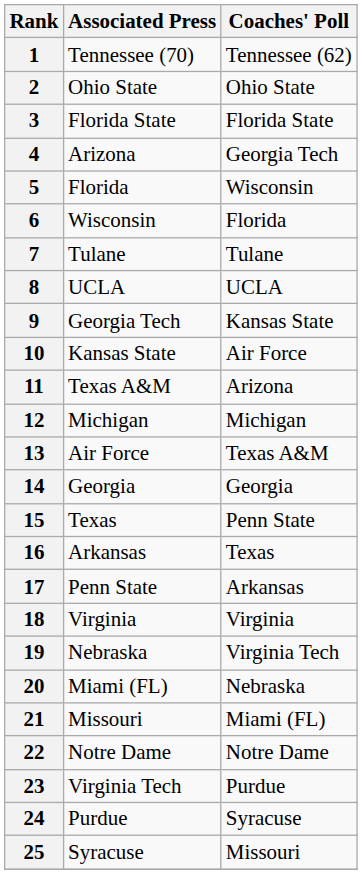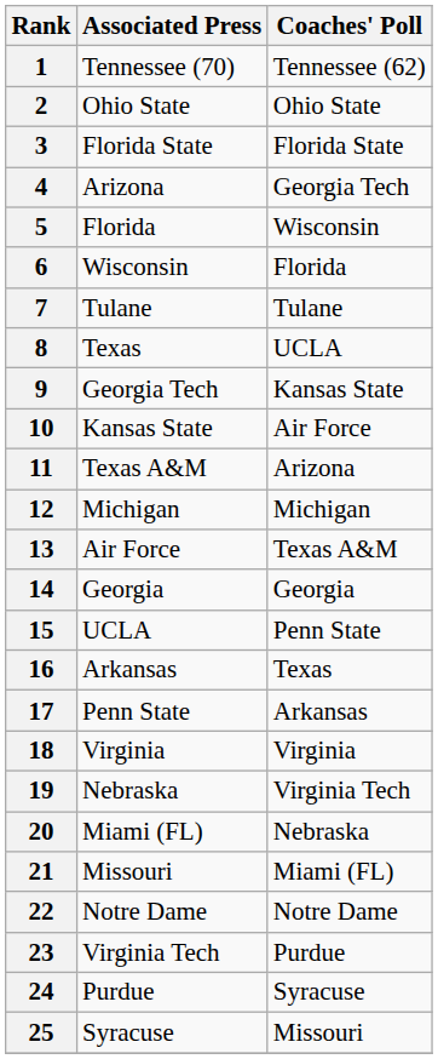 <table class="wikitable">
 <tr>
 <th>Rank</th>
 <th>Associated Press</th>
 <th colspan'"1">Coaches' Poll</th>
 </tr>
 <tr>
 <th>1</th>
 <td>Tennessee (70)</td>
 <td>Tennessee (62)</td>
 </tr>
 <tr>
 <th>2</th>
 <td>Ohio State</td>
 <td>Ohio State</td>
 </tr>
 <tr>
 <th>3</th>
 <td>Florida State</td>
 <td>Florida State</td>
 </tr>
 <tr>
 <th>4</th>
 <td>Arizona</td>
 <td>Georgia Tech</td>
 </tr>
 <tr>
 <th>5</th>
 <td>Florida</td>
 <td>Wisconsin</td>
 </tr>
 <tr>
 <th>6</th>
 <td>Wisconsin</td>
 <td>Florida</td>
 </tr>
 <tr>
 <th>7</th>
 <td>Tulane</td>
 <td>Tulane</td>
 </tr>
 <tr>
 <th>8</th>
-<td>UCLA</td>
+<td>Texas</td>
 <td>UCLA</td>
 </tr>
 <tr>
 <th>9</th>
 <td>Georgia Tech</td>
 <td>Kansas State</td>
 </tr>
 <tr>
 <th>10</th>
 <td>Kansas State</td>
 <td>Air Force</td>
 </tr>
 <tr>
 <th>11</th>
 <td>Texas A&M</td>
 <td>Arizona</td>
 </tr>
 <tr>
 <th>12</th>
 <td>Michigan</td>
 <td>Michigan</td>
 </tr>
 <tr>
 <th>13</th>
 <td>Air Force</td>
 <td>Texas A&M</td>
 </tr>
 <tr>
 <th>14</th>
 <td>Georgia</td>
 <td>Georgia</td>
 </tr>
 <tr>
 <th>15</th>
-<td>Texas</td>
+<td>UCLA</td>
 <td>Penn State</td>
 </tr>
 <tr>
 <th>16</th>
 <td>Arkansas</td>
 <td>Texas</td>
 </tr>
 <tr>
 <th>17</th>
 <td>Penn State</td>
 <td>Arkansas</td>
 </tr>
 <tr>
 <th>18</th>
 <td>Virginia</td>
 <td>Virginia</td>
 </tr>
 <tr>
 <th>19</th>
 <td>Nebraska</td>
 <td>Virginia Tech</td>
 </tr>
 <tr>
 <th>20</th>
 <td>Miami (FL)</td>
 <td>Nebraska</td>
 </tr>
 <tr>
 <th>21</th>
 <td>Missouri</td>
 <td>Miami (FL)</td>
 </tr>
 <tr>
 <th>22</th>
 <td>Notre Dame</td>
 <td>Notre Dame</td>
 </tr>
 <tr>
 <th>23</th>
 <td>Virginia Tech</td>
 <td>Purdue</td>
 </tr>
 <tr>
 <th>24</th>
 <td>Purdue</td>
 <td>Syracuse</td>
 </tr>
 <tr>
 <th>25</th>
 <td>Syracuse</td>
 <td>Missouri</td>
 </tr>
 <tr>
 </tr>
 </table>
